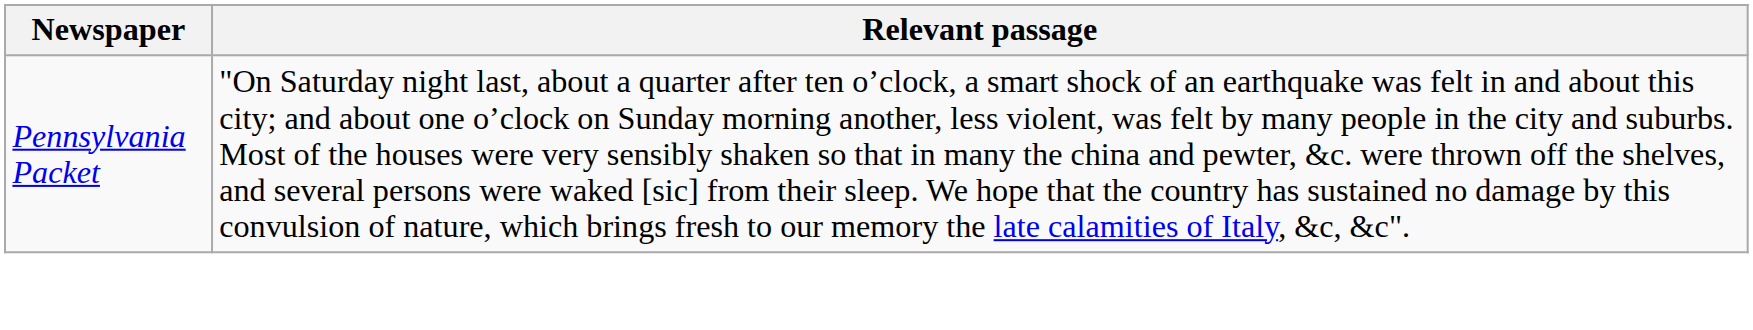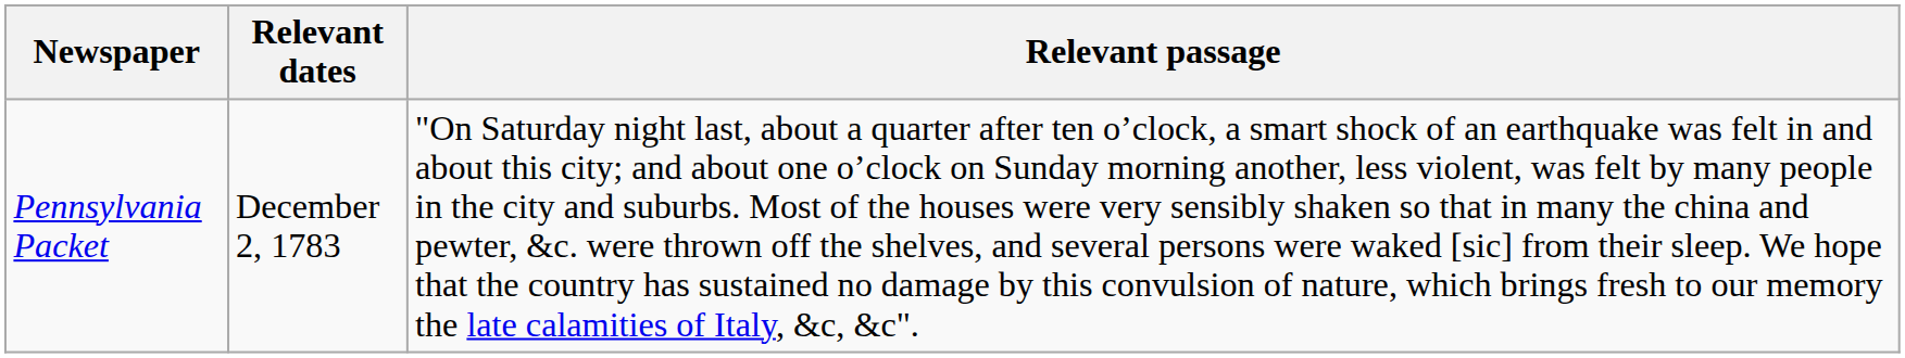 <table class="wikitable">
 <tr>
 <th>Newspaper</th>
+<th>Relevant dates</th>
 <th>Relevant passage</th>
 </tr>
 <tr>
 <td><em><a href='#'>Pennsylvania Packet</a></em></td>
+<td>December 2, 1783</td>
 <td>"On Saturday night last, about a quarter after ten o’clock, a smart shock of an earthquake was felt in and about this city; and about one o’clock on Sunday morning another, less violent, was felt by many people in the city and suburbs. Most of the houses were very sensibly shaken so that in many the china and pewter, &c. were thrown off the shelves, and several persons were waked [sic] from their sleep. We hope that the country has sustained no damage by this convulsion of nature, which brings fresh to our memory the <a href='#'>late calamities of Italy</a>, &c, &c".</td>
 </tr>
 </table>
